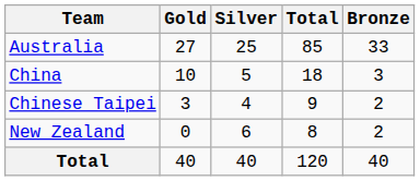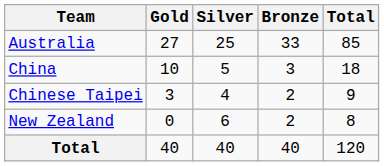 <table class="wikitable floatright" style="text-align:center;">
 <tr>
 <th>Team</th>
 <th>Gold</th>
 <th>Silver</th>
+<th>Bronze</th>
 <th>Total</th>
-<th>Bronze</th>
 </tr>
 <tr>
 <td align=left><a href='#'>Australia</a></td>
 <td>27</td>
 <td>25</td>
+<td>33</td>
 <td>85</td>
-<td>33</td>
 </tr>
 <tr>
 <td align=left><a href='#'>China</a></td>
 <td>10</td>
 <td>5</td>
+<td>3</td>
 <td>18</td>
-<td>3</td>
 </tr>
 <tr>
 <td align=left><a href='#'>Chinese Taipei</a></td>
 <td>3</td>
 <td>4</td>
+<td>2</td>
 <td>9</td>
-<td>2</td>
 </tr>
 <tr>
 <td align=left><a href='#'>New Zealand</a></td>
 <td>0</td>
 <td>6</td>
+<td>2</td>
 <td>8</td>
-<td>2</td>
 </tr>
 <tr>
 <th align=left>Total</th>
 <td>40</td>
 <td>40</td>
+<td>40</td>
 <td>120</td>
-<td>40</td>
 </tr>
 </table>
